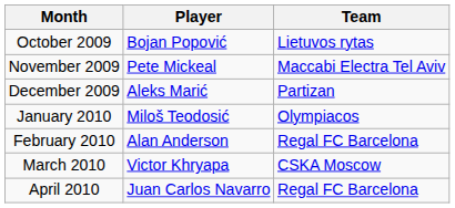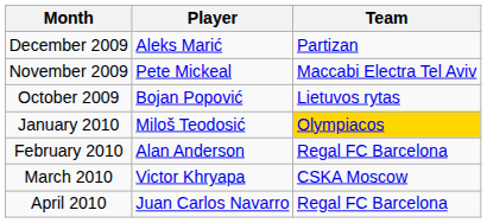 <table class="wikitable" style="text-align: center;">
 <tr>
 <th align="center">Month</th>
 <th align="center">Player</th>
 <th align="center">Team</th>
 </tr>
 <tr>
-<td>October 2009</td>
-<td align="left"> <a href='#'>Bojan Popović</a></td>
-<td align="left"> <a href='#'>Lietuvos rytas</a></td>
+<td>December 2009</td>
+<td align="left"> <a href='#'>Aleks Marić</a></td>
+<td align="left"> <a href='#'>Partizan</a></td>
 </tr>
 <tr>
 <td>November 2009</td>
 <td align="left"> <a href='#'>Pete Mickeal</a></td>
 <td align="left"> <a href='#'>Maccabi Electra Tel Aviv</a></td>
 </tr>
 <tr>
-<td>December 2009</td>
-<td align="left"> <a href='#'>Aleks Marić</a></td>
-<td align="left"> <a href='#'>Partizan</a></td>
+<td>October 2009</td>
+<td align="left"> <a href='#'>Bojan Popović</a></td>
+<td align="left"> <a href='#'>Lietuvos rytas</a></td>
 </tr>
 <tr>
 <td>January 2010</td>
 <td align="left"> <a href='#'>Miloš Teodosić</a></td>
-<td align="left"> <a href='#'>Olympiacos</a></td>
+<td align="left" style="background: gold;"> <a href='#'>Olympiacos</a></td>
 </tr>
 <tr>
 <td>February 2010</td>
 <td align="left"> <a href='#'>Alan Anderson</a></td>
 <td align="left"> <a href='#'>Regal FC Barcelona</a></td>
 </tr>
 <tr>
 <td>March 2010</td>
 <td align="left"> <a href='#'>Victor Khryapa</a></td>
 <td align="left"> <a href='#'>CSKA Moscow</a></td>
 </tr>
 <tr>
 <td>April 2010</td>
 <td align="left"> <a href='#'>Juan Carlos Navarro</a></td>
 <td align="left"> <a href='#'>Regal FC Barcelona</a></td>
 </tr>
 </table>
